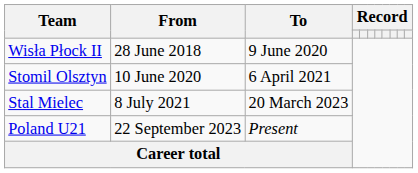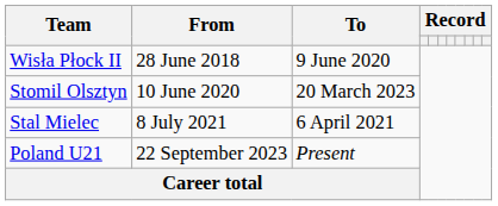 <table class="wikitable" style="text-align: center">
 <tr>
 <th rowspan="2">Team</th>
 <th rowspan="2">From</th>
 <th rowspan="2">To</th>
 <th colspan="8">Record</th>
 </tr>
 <tr>
 <th></th>
 <th></th>
 <th></th>
 <th></th>
 <th></th>
 <th></th>
 <th></th>
 <th></th>
 </tr>
 <tr>
 <td align=left><a href='#'>Wisła Płock II</a></td>
 <td align=left>28 June 2018</td>
 <td align=left>9 June 2020<br></td>
 </tr>
 <tr>
 <td align=left><a href='#'>Stomil Olsztyn</a></td>
 <td align=left>10 June 2020</td>
-<td align=left>6 April 2021<br></td>
+<td align=left>20 March 2023<br></td>
 </tr>
 <tr>
 <td align=left><a href='#'>Stal Mielec</a></td>
 <td align=left>8 July 2021</td>
-<td align=left>20 March 2023<br></td>
+<td align=left>6 April 2021<br></td>
 </tr>
 <tr>
 <td align=left><a href='#'>Poland U21</a></td>
 <td align=left>22 September 2023</td>
 <td align=left><em>Present</em><br></td>
 </tr>
 <tr>
 <th colspan="3">Career total<br></th>
 </tr>
 </table>
